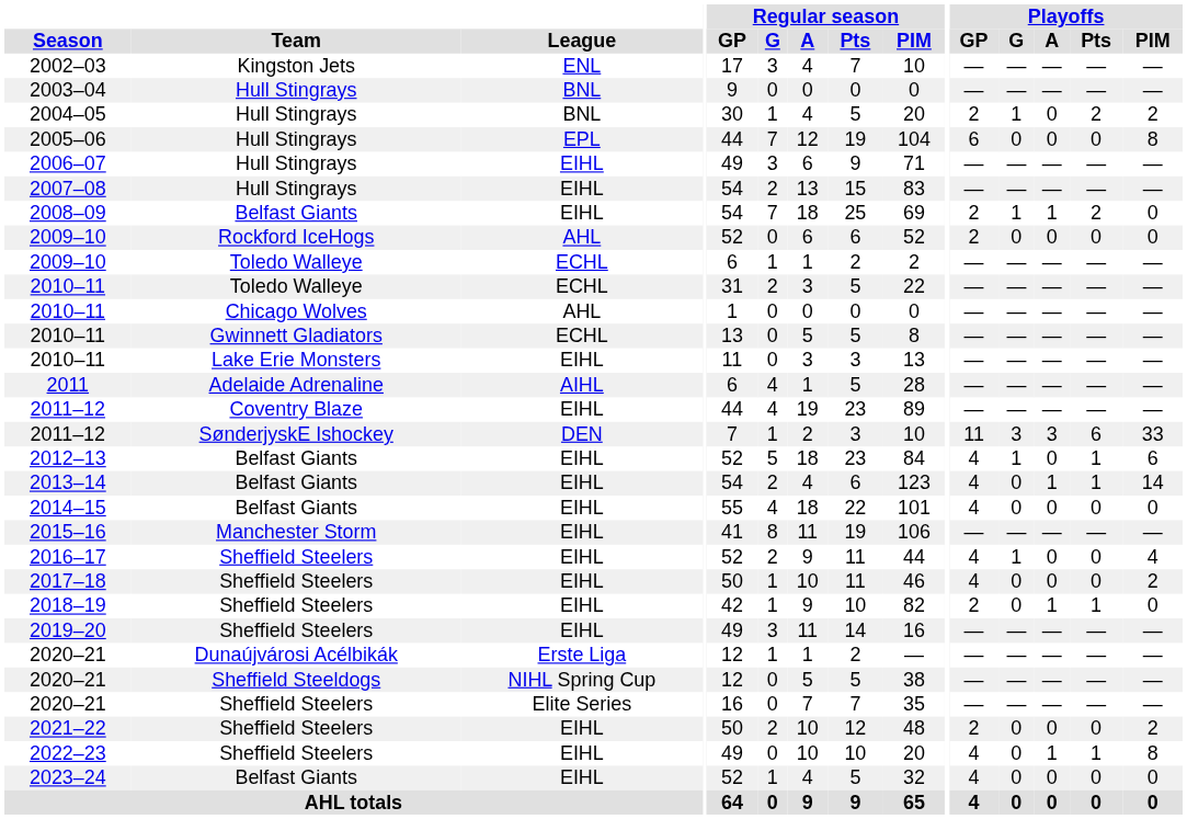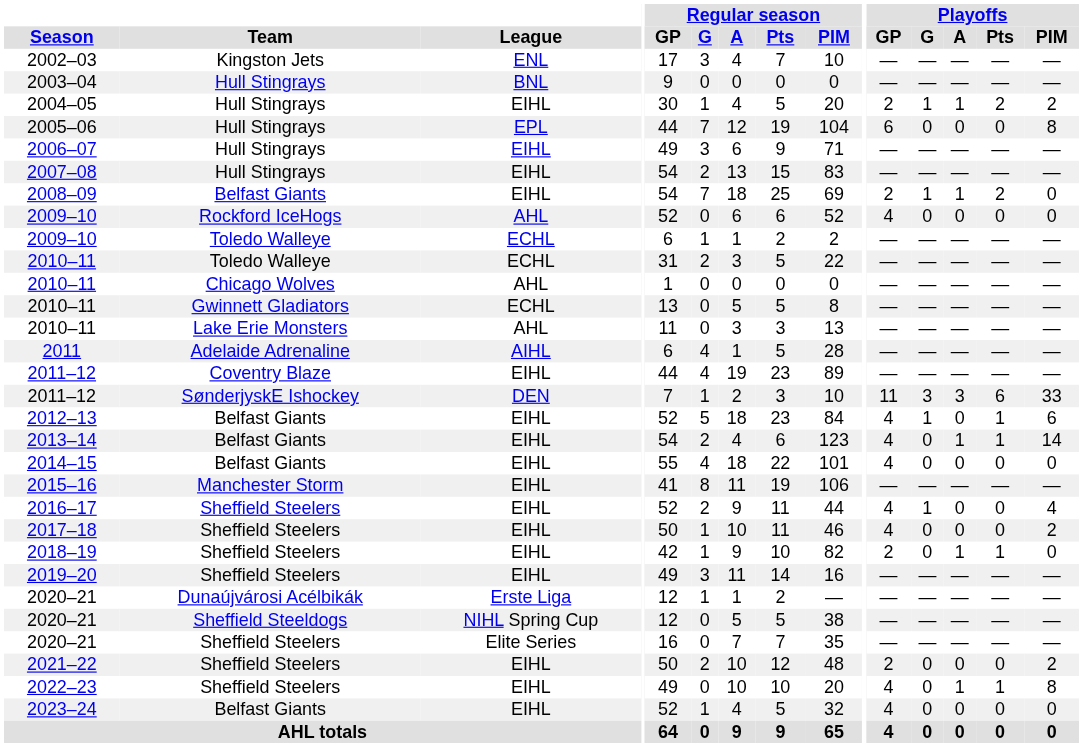 <table border="0" cellpadding="1" cellspacing="0" style="text-align:center; width:60em">
 <tr style="background:#e0e0e0;">
 <th colspan="3" style="background:#ffffff;"></th>
 <th rowspan="99" style="background:#ffffff;"></th>
 <th colspan="5"><a href='#'>Regular season</a></th>
 <th rowspan="99" style="background:#ffffff;"></th>
 <th colspan="5"><a href='#'>Playoffs</a></th>
 </tr>
 <tr style="background:#e0e0e0;">
 <th><a href='#'>Season</a></th>
 <th>Team</th>
 <th>League</th>
 <th>GP</th>
 <th><a href='#'>G</a></th>
 <th><a href='#'>A</a></th>
 <th><a href='#'>Pts</a></th>
 <th><a href='#'>PIM</a></th>
 <th>GP</th>
 <th>G</th>
 <th>A</th>
 <th>Pts</th>
 <th>PIM</th>
 </tr>
 <tr>
 <td>2002–03</td>
 <td>Kingston Jets</td>
 <td><a href='#'>ENL</a></td>
 <td>17</td>
 <td>3</td>
 <td>4</td>
 <td>7</td>
 <td>10</td>
 <td>—</td>
 <td>—</td>
 <td>—</td>
 <td>—</td>
 <td>—</td>
 </tr>
 <tr style="background:#f0f0f0;">
 <td>2003–04</td>
 <td><a href='#'>Hull Stingrays</a></td>
 <td><a href='#'>BNL</a></td>
 <td>9</td>
 <td>0</td>
 <td>0</td>
 <td>0</td>
 <td>0</td>
 <td>—</td>
 <td>—</td>
 <td>—</td>
 <td>—</td>
 <td>—</td>
 </tr>
 <tr>
 <td>2004–05</td>
 <td>Hull Stingrays</td>
-<td>BNL</td>
+<td>EIHL</td>
 <td>30</td>
 <td>1</td>
 <td>4</td>
 <td>5</td>
 <td>20</td>
 <td>2</td>
 <td>1</td>
-<td>0</td>
+<td>1</td>
 <td>2</td>
 <td>2</td>
 </tr>
 <tr style="background:#f0f0f0;">
 <td>2005–06</td>
 <td>Hull Stingrays</td>
 <td><a href='#'>EPL</a></td>
 <td>44</td>
 <td>7</td>
 <td>12</td>
 <td>19</td>
 <td>104</td>
 <td>6</td>
 <td>0</td>
 <td>0</td>
 <td>0</td>
 <td>8</td>
 </tr>
 <tr>
 <td><a href='#'>2006–07</a></td>
 <td>Hull Stingrays</td>
 <td><a href='#'>EIHL</a></td>
 <td>49</td>
 <td>3</td>
 <td>6</td>
 <td>9</td>
 <td>71</td>
 <td>—</td>
 <td>—</td>
 <td>—</td>
 <td>—</td>
 <td>—</td>
 </tr>
 <tr style="background:#f0f0f0;">
 <td><a href='#'>2007–08</a></td>
 <td>Hull Stingrays</td>
 <td>EIHL</td>
 <td>54</td>
 <td>2</td>
 <td>13</td>
 <td>15</td>
 <td>83</td>
 <td>—</td>
 <td>—</td>
 <td>—</td>
 <td>—</td>
 <td>—</td>
 </tr>
 <tr>
 <td><a href='#'>2008–09</a></td>
 <td><a href='#'>Belfast Giants</a></td>
 <td>EIHL</td>
 <td>54</td>
 <td>7</td>
 <td>18</td>
 <td>25</td>
 <td>69</td>
 <td>2</td>
 <td>1</td>
 <td>1</td>
 <td>2</td>
 <td>0</td>
 </tr>
 <tr style="background:#f0f0f0;">
 <td><a href='#'>2009–10</a></td>
 <td><a href='#'>Rockford IceHogs</a></td>
 <td><a href='#'>AHL</a></td>
 <td>52</td>
 <td>0</td>
 <td>6</td>
 <td>6</td>
 <td>52</td>
-<td>2</td>
+<td>4</td>
 <td>0</td>
 <td>0</td>
 <td>0</td>
 <td>0</td>
 </tr>
 <tr>
 <td><a href='#'>2009–10</a></td>
 <td><a href='#'>Toledo Walleye</a></td>
 <td><a href='#'>ECHL</a></td>
 <td>6</td>
 <td>1</td>
 <td>1</td>
 <td>2</td>
 <td>2</td>
 <td>—</td>
 <td>—</td>
 <td>—</td>
 <td>—</td>
 <td>—</td>
 </tr>
 <tr style="background:#f0f0f0;">
 <td><a href='#'>2010–11</a></td>
 <td>Toledo Walleye</td>
 <td>ECHL</td>
 <td>31</td>
 <td>2</td>
 <td>3</td>
 <td>5</td>
 <td>22</td>
 <td>—</td>
 <td>—</td>
 <td>—</td>
 <td>—</td>
 <td>—</td>
 </tr>
 <tr>
 <td><a href='#'>2010–11</a></td>
 <td><a href='#'>Chicago Wolves</a></td>
 <td>AHL</td>
 <td>1</td>
 <td>0</td>
 <td>0</td>
 <td>0</td>
 <td>0</td>
 <td>—</td>
 <td>—</td>
 <td>—</td>
 <td>—</td>
 <td>—</td>
 </tr>
 <tr style="background:#f0f0f0;">
 <td>2010–11</td>
 <td><a href='#'>Gwinnett Gladiators</a></td>
 <td>ECHL</td>
 <td>13</td>
 <td>0</td>
 <td>5</td>
 <td>5</td>
 <td>8</td>
 <td>—</td>
 <td>—</td>
 <td>—</td>
 <td>—</td>
 <td>—</td>
 </tr>
 <tr>
 <td>2010–11</td>
 <td><a href='#'>Lake Erie Monsters</a></td>
-<td>EIHL</td>
+<td>AHL</td>
 <td>11</td>
 <td>0</td>
 <td>3</td>
 <td>3</td>
 <td>13</td>
 <td>—</td>
 <td>—</td>
 <td>—</td>
 <td>—</td>
 <td>—</td>
 </tr>
 <tr style="background:#f0f0f0;">
 <td><a href='#'>2011</a></td>
 <td><a href='#'>Adelaide Adrenaline</a></td>
 <td><a href='#'>AIHL</a></td>
 <td>6</td>
 <td>4</td>
 <td>1</td>
 <td>5</td>
 <td>28</td>
 <td>—</td>
 <td>—</td>
 <td>—</td>
 <td>—</td>
 <td>—</td>
 </tr>
 <tr>
 <td><a href='#'>2011–12</a></td>
 <td><a href='#'>Coventry Blaze</a></td>
 <td>EIHL</td>
 <td>44</td>
 <td>4</td>
 <td>19</td>
 <td>23</td>
 <td>89</td>
 <td>—</td>
 <td>—</td>
 <td>—</td>
 <td>—</td>
 <td>—</td>
 </tr>
 <tr style="background:#f0f0f0;">
 <td>2011–12</td>
 <td><a href='#'>SønderjyskE Ishockey</a></td>
 <td><a href='#'>DEN</a></td>
 <td>7</td>
 <td>1</td>
 <td>2</td>
 <td>3</td>
 <td>10</td>
 <td>11</td>
 <td>3</td>
 <td>3</td>
 <td>6</td>
 <td>33</td>
 </tr>
 <tr>
 <td><a href='#'>2012–13</a></td>
 <td>Belfast Giants</td>
 <td>EIHL</td>
 <td>52</td>
 <td>5</td>
 <td>18</td>
 <td>23</td>
 <td>84</td>
 <td>4</td>
 <td>1</td>
 <td>0</td>
 <td>1</td>
 <td>6</td>
 </tr>
 <tr style="background:#f0f0f0;">
 <td><a href='#'>2013–14</a></td>
 <td>Belfast Giants</td>
 <td>EIHL</td>
 <td>54</td>
 <td>2</td>
 <td>4</td>
 <td>6</td>
 <td>123</td>
 <td>4</td>
 <td>0</td>
 <td>1</td>
 <td>1</td>
 <td>14</td>
 </tr>
 <tr>
 <td><a href='#'>2014–15</a></td>
 <td>Belfast Giants</td>
 <td>EIHL</td>
 <td>55</td>
 <td>4</td>
 <td>18</td>
 <td>22</td>
 <td>101</td>
 <td>4</td>
 <td>0</td>
 <td>0</td>
 <td>0</td>
 <td>0</td>
 </tr>
 <tr style="background:#f0f0f0;">
 <td><a href='#'>2015–16</a></td>
 <td><a href='#'>Manchester Storm</a></td>
 <td>EIHL</td>
 <td>41</td>
 <td>8</td>
 <td>11</td>
 <td>19</td>
 <td>106</td>
 <td>—</td>
 <td>—</td>
 <td>—</td>
 <td>—</td>
 <td>—</td>
 </tr>
 <tr>
 <td><a href='#'>2016–17</a></td>
 <td><a href='#'>Sheffield Steelers</a></td>
 <td>EIHL</td>
 <td>52</td>
 <td>2</td>
 <td>9</td>
 <td>11</td>
 <td>44</td>
 <td>4</td>
 <td>1</td>
 <td>0</td>
 <td>0</td>
 <td>4</td>
 </tr>
 <tr style="background:#f0f0f0;">
 <td><a href='#'>2017–18</a></td>
 <td>Sheffield Steelers</td>
 <td>EIHL</td>
 <td>50</td>
 <td>1</td>
 <td>10</td>
 <td>11</td>
 <td>46</td>
 <td>4</td>
 <td>0</td>
 <td>0</td>
 <td>0</td>
 <td>2</td>
 </tr>
 <tr>
 <td><a href='#'>2018–19</a></td>
 <td>Sheffield Steelers</td>
 <td>EIHL</td>
 <td>42</td>
 <td>1</td>
 <td>9</td>
 <td>10</td>
 <td>82</td>
 <td>2</td>
 <td>0</td>
 <td>1</td>
 <td>1</td>
 <td>0</td>
 </tr>
 <tr>
 </tr>
 <tr style="background:#f0f0f0;">
 <td><a href='#'>2019–20</a></td>
 <td>Sheffield Steelers</td>
 <td>EIHL</td>
 <td>49</td>
 <td>3</td>
 <td>11</td>
 <td>14</td>
 <td>16</td>
 <td>—</td>
 <td>—</td>
 <td>—</td>
 <td>—</td>
 <td>—</td>
 </tr>
 <tr>
 <td>2020–21</td>
 <td><a href='#'>Dunaújvárosi Acélbikák</a></td>
 <td><a href='#'>Erste Liga</a></td>
 <td>12</td>
 <td>1</td>
 <td>1</td>
 <td>2</td>
 <td>—</td>
 <td>—</td>
 <td>—</td>
 <td>—</td>
 <td>—</td>
 <td>—</td>
 </tr>
 <tr style="background:#f0f0f0;">
 <td>2020–21</td>
 <td><a href='#'>Sheffield Steeldogs</a></td>
 <td><a href='#'>NIHL</a> Spring Cup </td>
 <td>12</td>
 <td>0</td>
 <td>5</td>
 <td>5</td>
 <td>38</td>
 <td>—</td>
 <td>—</td>
 <td>—</td>
 <td>—</td>
 <td>—</td>
 </tr>
 <tr>
 <td>2020–21</td>
 <td>Sheffield Steelers</td>
 <td>Elite Series </td>
 <td>16</td>
 <td>0</td>
 <td>7</td>
 <td>7</td>
 <td>35</td>
 <td>—</td>
 <td>—</td>
 <td>—</td>
 <td>—</td>
 <td>—</td>
 </tr>
 <tr>
 </tr>
 <tr style="background:#f0f0f0;">
 <td><a href='#'>2021–22</a></td>
 <td>Sheffield Steelers</td>
 <td>EIHL</td>
 <td>50</td>
 <td>2</td>
 <td>10</td>
 <td>12</td>
 <td>48</td>
 <td>2</td>
 <td>0</td>
 <td>0</td>
 <td>0</td>
 <td>2</td>
 </tr>
 <tr>
 <td><a href='#'>2022–23</a></td>
 <td>Sheffield Steelers</td>
 <td>EIHL</td>
 <td>49</td>
 <td>0</td>
 <td>10</td>
 <td>10</td>
 <td>20</td>
 <td>4</td>
 <td>0</td>
 <td>1</td>
 <td>1</td>
 <td>8</td>
 </tr>
 <tr>
 </tr>
 <tr style="background:#f0f0f0;">
 <td><a href='#'>2023–24</a></td>
 <td>Belfast Giants</td>
 <td>EIHL</td>
 <td>52</td>
 <td>1</td>
 <td>4</td>
 <td>5</td>
 <td>32</td>
 <td>4</td>
 <td>0</td>
 <td>0</td>
 <td>0</td>
 <td>0</td>
 </tr>
 <tr>
 </tr>
 <tr style="background:#e0e0e0;">
 <th colspan="3">AHL totals</th>
 <th>64</th>
 <th>0</th>
 <th>9</th>
 <th>9</th>
 <th>65</th>
 <th>4</th>
 <th>0</th>
 <th>0</th>
 <th>0</th>
 <th>0</th>
 </tr>
 </table>
